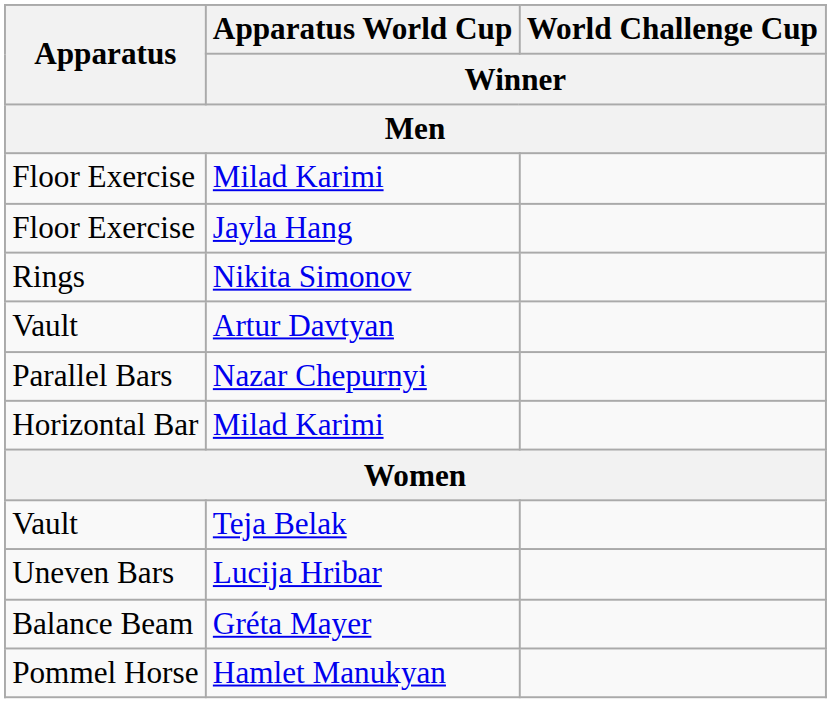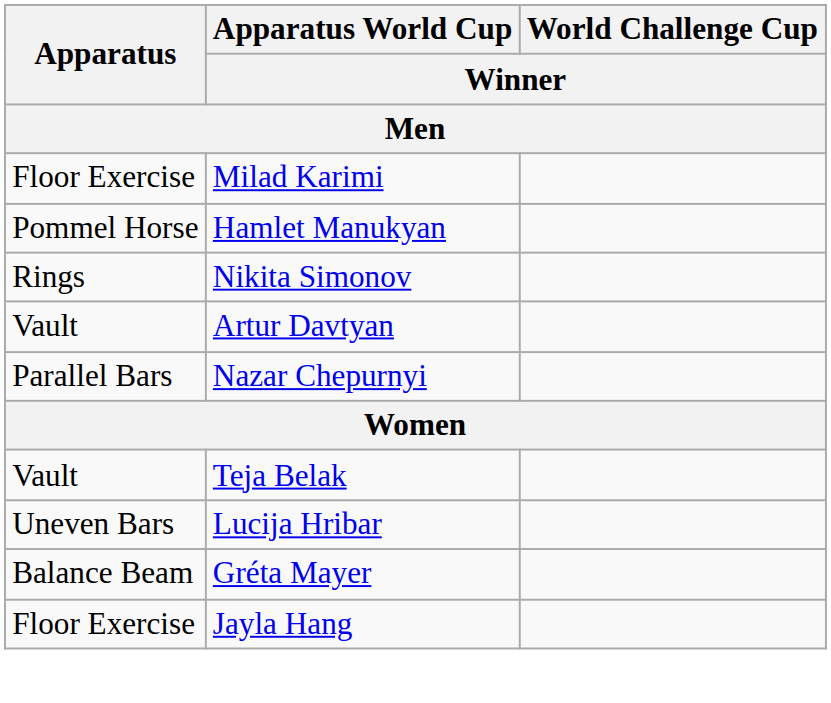 <table class="wikitable">
 <tr>
 <th rowspan="2">Apparatus</th>
 <th>Apparatus World Cup</th>
 <th>World Challenge Cup</th>
 </tr>
 <tr>
 <th colspan="2">Winner</th>
 </tr>
 <tr>
 <th colspan="3">Men</th>
 </tr>
 <tr>
 <td>Floor Exercise</td>
 <td> <a href='#'>Milad Karimi</a></td>
 <td></td>
 </tr>
 <tr>
-<td>Floor Exercise</td>
-<td> <a href='#'>Jayla Hang</a></td>
+<td>Pommel Horse</td>
+<td> <a href='#'>Hamlet Manukyan</a></td>
 <td></td>
 </tr>
 <tr>
 <td>Rings</td>
 <td> <a href='#'>Nikita Simonov</a></td>
 <td></td>
 </tr>
 <tr>
 <td>Vault</td>
 <td> <a href='#'>Artur Davtyan</a></td>
 <td></td>
 </tr>
 <tr>
 <td>Parallel Bars</td>
 <td> <a href='#'>Nazar Chepurnyi</a></td>
-<td></td>
-</tr>
-<tr>
-<td>Horizontal Bar</td>
-<td> <a href='#'>Milad Karimi</a></td>
 <td></td>
 </tr>
 <tr>
 <th colspan="3">Women</th>
 </tr>
 <tr>
 <td>Vault</td>
 <td> <a href='#'>Teja Belak</a></td>
 <td></td>
 </tr>
 <tr>
 <td>Uneven Bars</td>
 <td> <a href='#'>Lucija Hribar</a></td>
 <td></td>
 </tr>
 <tr>
 <td>Balance Beam</td>
 <td> <a href='#'>Gréta Mayer</a></td>
 <td></td>
 </tr>
 <tr>
-<td>Pommel Horse</td>
-<td> <a href='#'>Hamlet Manukyan</a></td>
+<td>Floor Exercise</td>
+<td> <a href='#'>Jayla Hang</a></td>
 <td></td>
 </tr>
 </table>
